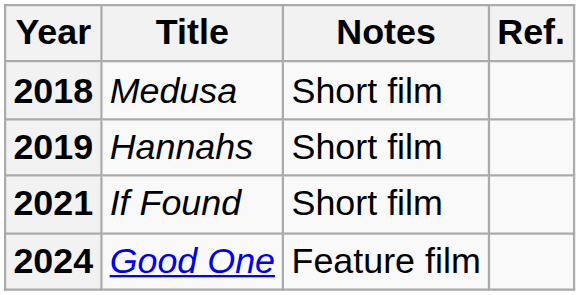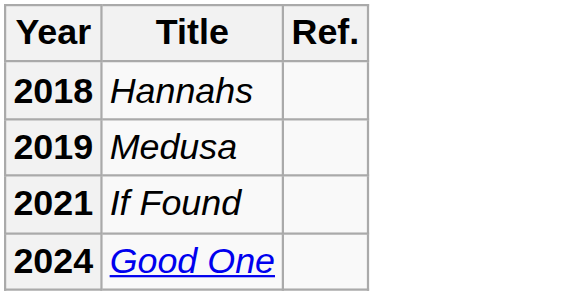 <table class="wikitable sortable plainrowheaders">
 <tr>
 <th scope="col">Year</th>
 <th scope="col">Title</th>
-<th scope="col">Notes</th>
 <th scope="col">Ref.</th>
 </tr>
 <tr>
 <th scope="row">2018</th>
-<td><em>Medusa</em></td>
-<td>Short film</td>
+<td><em>Hannahs</em></td>
 <td align="center"></td>
 </tr>
 <tr>
 <th scope="row">2019</th>
-<td><em>Hannahs</em></td>
-<td>Short film</td>
+<td><em>Medusa</em></td>
 <td align="center"></td>
 </tr>
 <tr>
 <th scope="row">2021</th>
 <td><em>If Found</em></td>
-<td>Short film</td>
 <td align="center"></td>
 </tr>
 <tr>
 <th scope="row">2024</th>
 <td><em><a href='#'>Good One</a></em></td>
-<td>Feature film</td>
 <td align="center"></td>
 </tr>
 </table>
